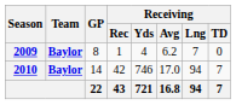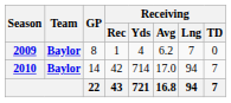 <table class="wikitable" style="text-align: center;">
 <tr>
 <th rowspan="2">Season</th>
 <th rowspan="2">Team</th>
 <th rowspan="2">GP</th>
 <th colspan="5">Receiving</th>
 </tr>
 <tr>
 <th>Rec</th>
 <th>Yds</th>
 <th>Avg</th>
 <th>Lng</th>
 <th>TD</th>
 </tr>
 <tr>
 <th><a href='#'>2009</a></th>
 <th><a href='#'>Baylor</a></th>
 <td>8</td>
 <td>1</td>
 <td>4</td>
 <td>6.2</td>
 <td>7</td>
 <td>0</td>
 </tr>
 <tr>
 <th><a href='#'>2010</a></th>
 <th><a href='#'>Baylor</a></th>
 <td>14</td>
 <td>42</td>
-<td>746</td>
+<td>714</td>
 <td>17.0</td>
 <td>94</td>
 <td>7</td>
 </tr>
 <tr>
 <th colspan="2"></th>
 <th>22</th>
 <th>43</th>
 <th>721</th>
 <th>16.8</th>
 <th>94</th>
 <th>7</th>
 </tr>
 </table>
